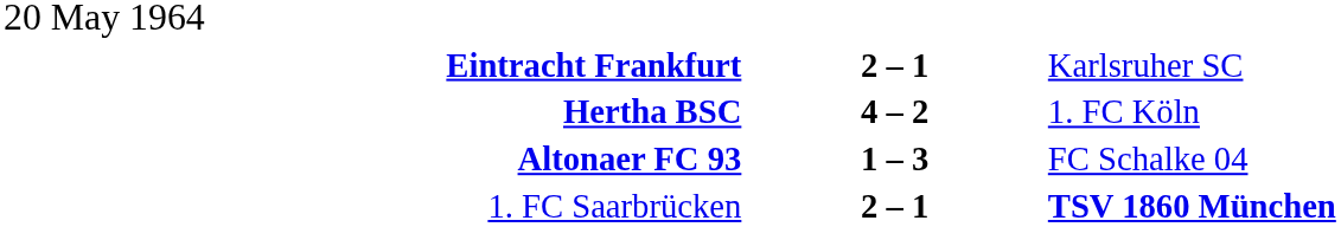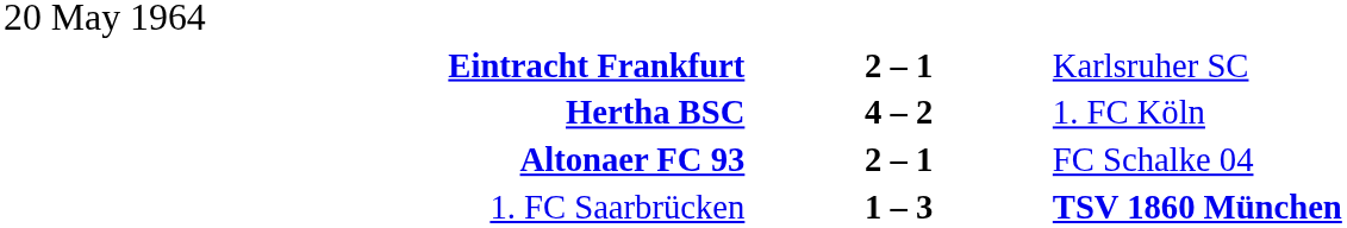 <table width=100% cellspacing=1>
 <tr>
 <th width=25%></th>
 <th width=10%></th>
 <th width=25%></th>
 <th></th>
 </tr>
 <tr>
 <td>20 May 1964</td>
 </tr>
 <tr style=font-size:90%>
 <td align=right><strong><a href='#'>Eintracht Frankfurt</a></strong></td>
 <td align=center><strong>2 – 1</strong></td>
 <td><a href='#'>Karlsruher SC</a></td>
 </tr>
 <tr style=font-size:90%>
 <td align=right><strong><a href='#'>Hertha BSC</a></strong></td>
 <td align=center><strong>4 – 2</strong></td>
 <td><a href='#'>1. FC Köln</a></td>
 </tr>
 <tr style=font-size:90%>
 <td align=right><strong><a href='#'>Altonaer FC 93</a></strong></td>
-<td align=center><strong>1 – 3</strong></td>
+<td align=center><strong>2 – 1</strong></td>
 <td><a href='#'>FC Schalke 04</a></td>
 </tr>
 <tr style=font-size:90%>
 <td align=right><a href='#'>1. FC Saarbrücken</a></td>
-<td align=center><strong>2 – 1</strong></td>
+<td align=center><strong>1 – 3</strong></td>
 <td><strong><a href='#'>TSV 1860 München</a></strong></td>
 </tr>
 </table>
